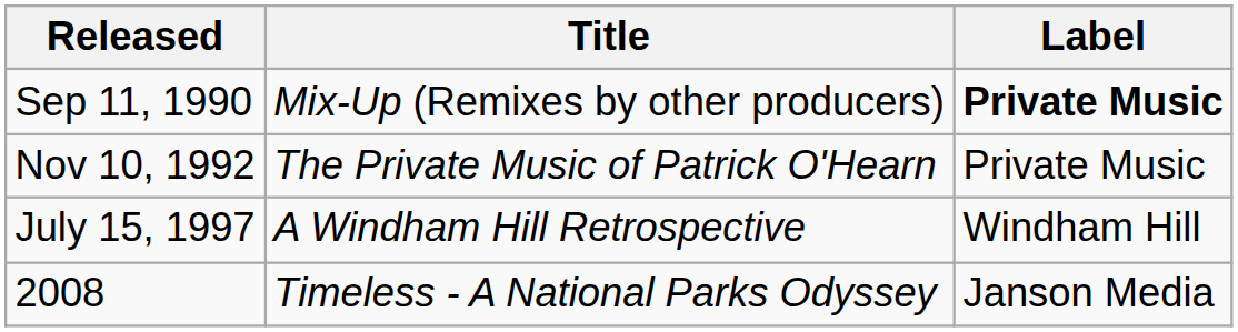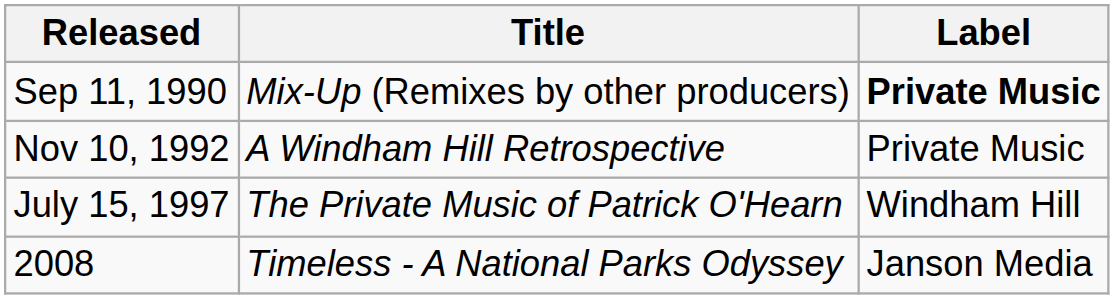 <table class="wikitable">
 <tr>
 <th>Released</th>
 <th>Title</th>
 <th>Label</th>
 </tr>
 <tr>
 <td>Sep 11, 1990</td>
 <td><em>Mix-Up</em> (Remixes by other producers)</td>
 <td><strong>Private Music</strong></td>
 </tr>
 <tr>
 <td>Nov 10, 1992</td>
-<td><em>The Private Music of Patrick O'Hearn</em></td>
+<td><em>A Windham Hill Retrospective</em></td>
 <td>Private Music</td>
 </tr>
 <tr>
 <td>July 15, 1997</td>
-<td><em>A Windham Hill Retrospective</em></td>
+<td><em>The Private Music of Patrick O'Hearn</em></td>
 <td>Windham Hill</td>
 </tr>
 <tr>
 <td>2008</td>
 <td><em>Timeless - A National Parks Odyssey</em></td>
 <td>Janson Media</td>
 </tr>
 </table>
